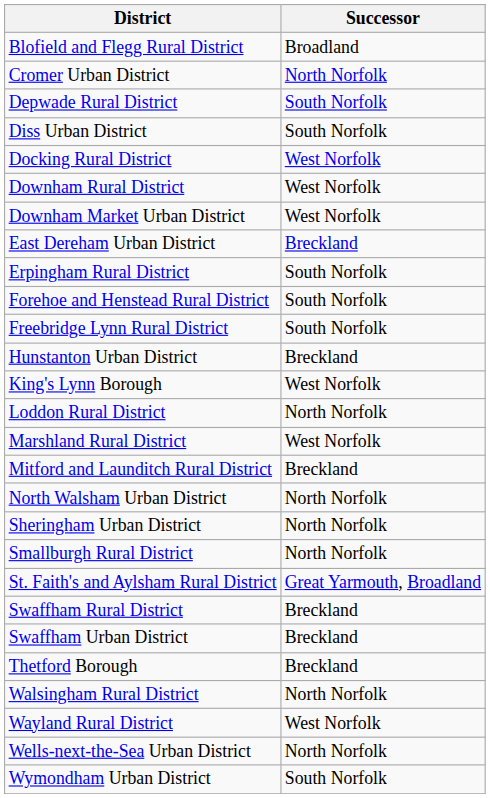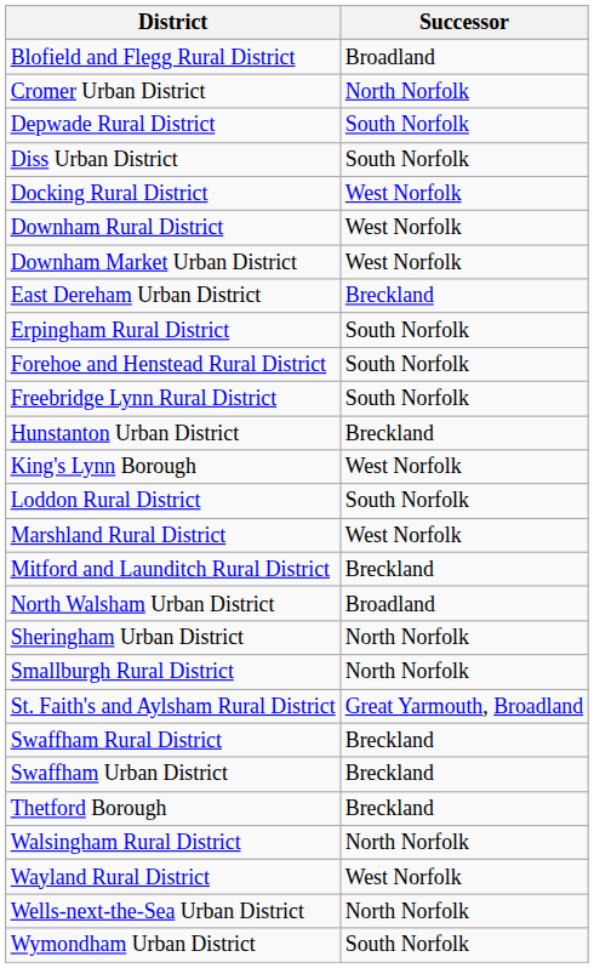 <table class="wikitable">
 <tr>
 <th>District</th>
 <th>Successor</th>
 </tr>
 <tr>
 <td><a href='#'>Blofield and Flegg Rural District</a></td>
 <td>Broadland</td>
 </tr>
 <tr>
 <td><a href='#'>Cromer</a> Urban District</td>
 <td><a href='#'>North Norfolk</a></td>
 </tr>
 <tr>
 <td><a href='#'>Depwade Rural District</a></td>
 <td><a href='#'>South Norfolk</a></td>
 </tr>
 <tr>
 <td><a href='#'>Diss</a> Urban District</td>
 <td>South Norfolk</td>
 </tr>
 <tr>
 <td><a href='#'>Docking Rural District</a></td>
 <td><a href='#'>West Norfolk</a></td>
 </tr>
 <tr>
 <td><a href='#'>Downham Rural District</a></td>
 <td>West Norfolk</td>
 </tr>
 <tr>
 <td><a href='#'>Downham Market</a> Urban District</td>
 <td>West Norfolk</td>
 </tr>
 <tr>
 <td><a href='#'>East Dereham</a> Urban District</td>
 <td><a href='#'>Breckland</a></td>
 </tr>
 <tr>
 <td><a href='#'>Erpingham Rural District</a></td>
 <td>South Norfolk</td>
 </tr>
 <tr>
 <td><a href='#'>Forehoe and Henstead Rural District</a></td>
 <td>South Norfolk</td>
 </tr>
 <tr>
 <td><a href='#'>Freebridge Lynn Rural District</a></td>
 <td>South Norfolk</td>
 </tr>
 <tr>
 <td><a href='#'>Hunstanton</a> Urban District</td>
 <td>Breckland</td>
 </tr>
 <tr>
 <td><a href='#'>King's Lynn</a> Borough</td>
 <td>West Norfolk</td>
 </tr>
 <tr>
 <td><a href='#'>Loddon Rural District</a></td>
-<td>North Norfolk</td>
+<td>South Norfolk</td>
 </tr>
 <tr>
 <td><a href='#'>Marshland Rural District</a></td>
 <td>West Norfolk</td>
 </tr>
 <tr>
 <td><a href='#'>Mitford and Launditch Rural District</a></td>
 <td>Breckland</td>
 </tr>
 <tr>
 <td><a href='#'>North Walsham</a> Urban District</td>
-<td>North Norfolk</td>
+<td>Broadland</td>
 </tr>
 <tr>
 <td><a href='#'>Sheringham</a> Urban District</td>
 <td>North Norfolk</td>
 </tr>
 <tr>
 <td><a href='#'>Smallburgh Rural District</a></td>
 <td>North Norfolk</td>
 </tr>
 <tr>
 <td><a href='#'>St. Faith's and Aylsham Rural District</a></td>
 <td><a href='#'>Great Yarmouth</a>, <a href='#'>Broadland</a></td>
 </tr>
 <tr>
 <td><a href='#'>Swaffham Rural District</a></td>
 <td>Breckland</td>
 </tr>
 <tr>
 <td><a href='#'>Swaffham</a> Urban District</td>
 <td>Breckland</td>
 </tr>
 <tr>
 <td><a href='#'>Thetford</a> Borough</td>
 <td>Breckland</td>
 </tr>
 <tr>
 <td><a href='#'>Walsingham Rural District</a></td>
 <td>North Norfolk</td>
 </tr>
 <tr>
 <td><a href='#'>Wayland Rural District</a></td>
 <td>West Norfolk</td>
 </tr>
 <tr>
 <td><a href='#'>Wells-next-the-Sea</a> Urban District</td>
 <td>North Norfolk</td>
 </tr>
 <tr>
 <td><a href='#'>Wymondham</a> Urban District</td>
 <td>South Norfolk</td>
 </tr>
 </table>
